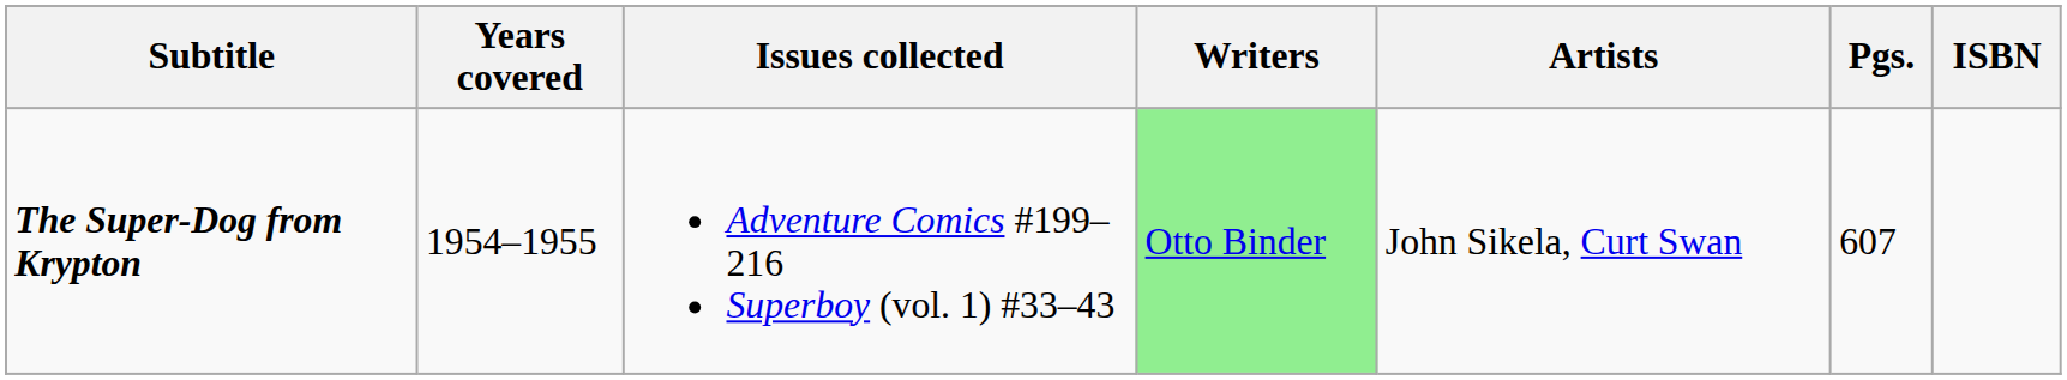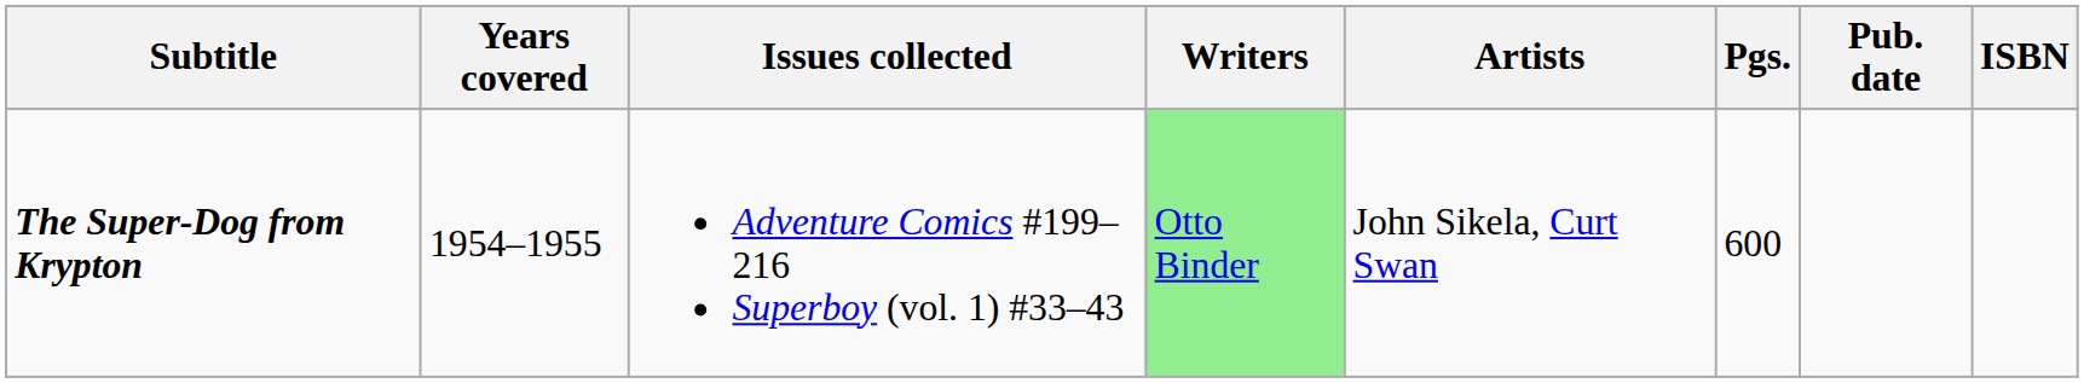 <table class="wikitable sortable" width=98%>
 <tr>
 <th class="unsortable" width="20%">Subtitle</th>
 <th width="10%">Years covered</th>
 <th width="25%">Issues collected</th>
 <th class="unsortable">Writers</th>
 <th class="unsortable">Artists</th>
 <th>Pgs.</th>
+<th>Pub. date</th>
 <th class="unsortable">ISBN</th>
 </tr>
 <tr>
 <td><strong><em>The Super-Dog from Krypton</em></strong></td>
 <td>1954–1955</td>
 <td><br><ul><li><em><a href='#'>Adventure Comics</a></em> #199–216</li><li><em><a href='#'>Superboy</a></em> (vol. 1) #33–43</li></ul></td>
 <td style="background: lightgreen;"><a href='#'>Otto Binder</a></td>
 <td>John Sikela, <a href='#'>Curt Swan</a></td>
-<td>607</td>
+<td>600</td>
+<td></td>
 <td></td>
 </tr>
 </table>
